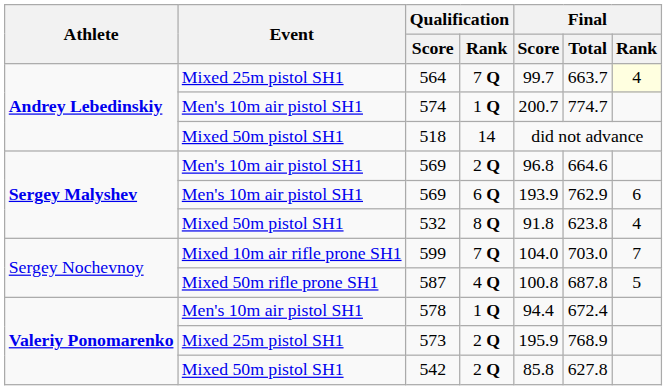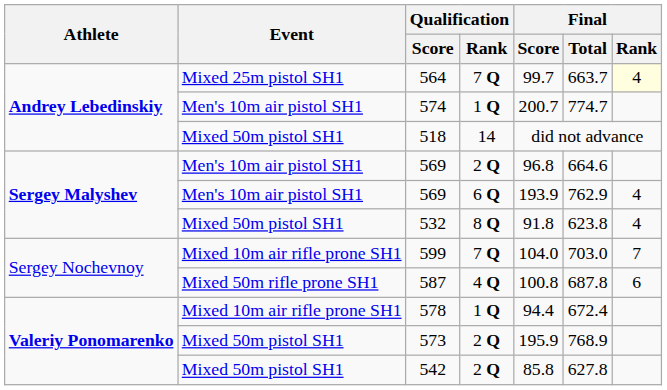 <table class=wikitable style="font-size:90%">
 <tr>
 <th rowspan="2">Athlete</th>
 <th rowspan="2">Event</th>
 <th colspan="2">Qualification</th>
 <th colspan="3">Final</th>
 </tr>
 <tr>
 <th>Score</th>
 <th>Rank</th>
 <th>Score</th>
 <th>Total</th>
 <th>Rank</th>
 </tr>
 <tr>
 <td rowspan=3><strong><a href='#'>Andrey Lebedinskiy</a></strong></td>
 <td><a href='#'>Mixed 25m pistol SH1</a></td>
 <td align=center>564</td>
 <td align=center>7 <strong>Q</strong></td>
 <td align=center>99.7</td>
 <td align=center>663.7</td>
 <td align=center style="background: lightyellow;">4</td>
 </tr>
 <tr>
 <td><a href='#'>Men's 10m air pistol SH1</a></td>
 <td align=center>574</td>
 <td align=center>1 <strong>Q</strong></td>
 <td align=center>200.7</td>
 <td align=center>774.7</td>
 <td align=center></td>
 </tr>
 <tr>
 <td><a href='#'>Mixed 50m pistol SH1</a></td>
 <td align=center>518</td>
 <td align=center>14</td>
 <td align=center colspan=3>did not advance</td>
 </tr>
 <tr>
 <td rowspan=3><strong><a href='#'>Sergey Malyshev</a></strong></td>
 <td><a href='#'>Men's 10m air pistol SH1</a></td>
 <td align=center>569</td>
 <td align=center>2 <strong>Q</strong></td>
 <td align=center>96.8</td>
 <td align=center>664.6</td>
 <td align=center></td>
 </tr>
 <tr>
 <td><a href='#'>Men's 10m air pistol SH1</a></td>
 <td align=center>569</td>
 <td align=center>6 <strong>Q</strong></td>
 <td align=center>193.9</td>
 <td align=center>762.9</td>
-<td align=center>6</td>
+<td align=center>4</td>
 </tr>
 <tr>
 <td><a href='#'>Mixed 50m pistol SH1</a></td>
 <td align=center>532</td>
 <td align=center>8 <strong>Q</strong></td>
 <td align=center>91.8</td>
 <td align=center>623.8</td>
 <td align=center>4</td>
 </tr>
 <tr>
 <td rowspan=2><a href='#'>Sergey Nochevnoy</a></td>
 <td><a href='#'>Mixed 10m air rifle prone SH1</a></td>
 <td align=center>599</td>
 <td align=center>7 <strong>Q</strong></td>
 <td align=center>104.0</td>
 <td align=center>703.0</td>
 <td align=center>7</td>
 </tr>
 <tr>
 <td><a href='#'>Mixed 50m rifle prone SH1</a></td>
 <td align=center>587</td>
 <td align=center>4 <strong>Q</strong></td>
 <td align=center>100.8</td>
 <td align=center>687.8</td>
-<td align=center>5</td>
+<td align=center>6</td>
 </tr>
 <tr>
 <td rowspan=3><strong><a href='#'>Valeriy Ponomarenko</a></strong></td>
-<td><a href='#'>Men's 10m air pistol SH1</a></td>
+<td><a href='#'>Mixed 10m air rifle prone SH1</a></td>
 <td align=center>578</td>
 <td align=center>1 <strong>Q</strong></td>
 <td align=center>94.4</td>
 <td align=center>672.4</td>
 <td align=center></td>
 </tr>
 <tr>
-<td><a href='#'>Mixed 25m pistol SH1</a></td>
+<td><a href='#'>Mixed 50m pistol SH1</a></td>
 <td align=center>573</td>
 <td align=center>2 <strong>Q</strong></td>
 <td align=center>195.9</td>
 <td align=center>768.9</td>
 <td align=center></td>
 </tr>
 <tr>
 <td><a href='#'>Mixed 50m pistol SH1</a></td>
 <td align=center>542</td>
 <td align=center>2 <strong>Q</strong></td>
 <td align=center>85.8</td>
 <td align=center>627.8</td>
 <td align=center></td>
 </tr>
 </table>
